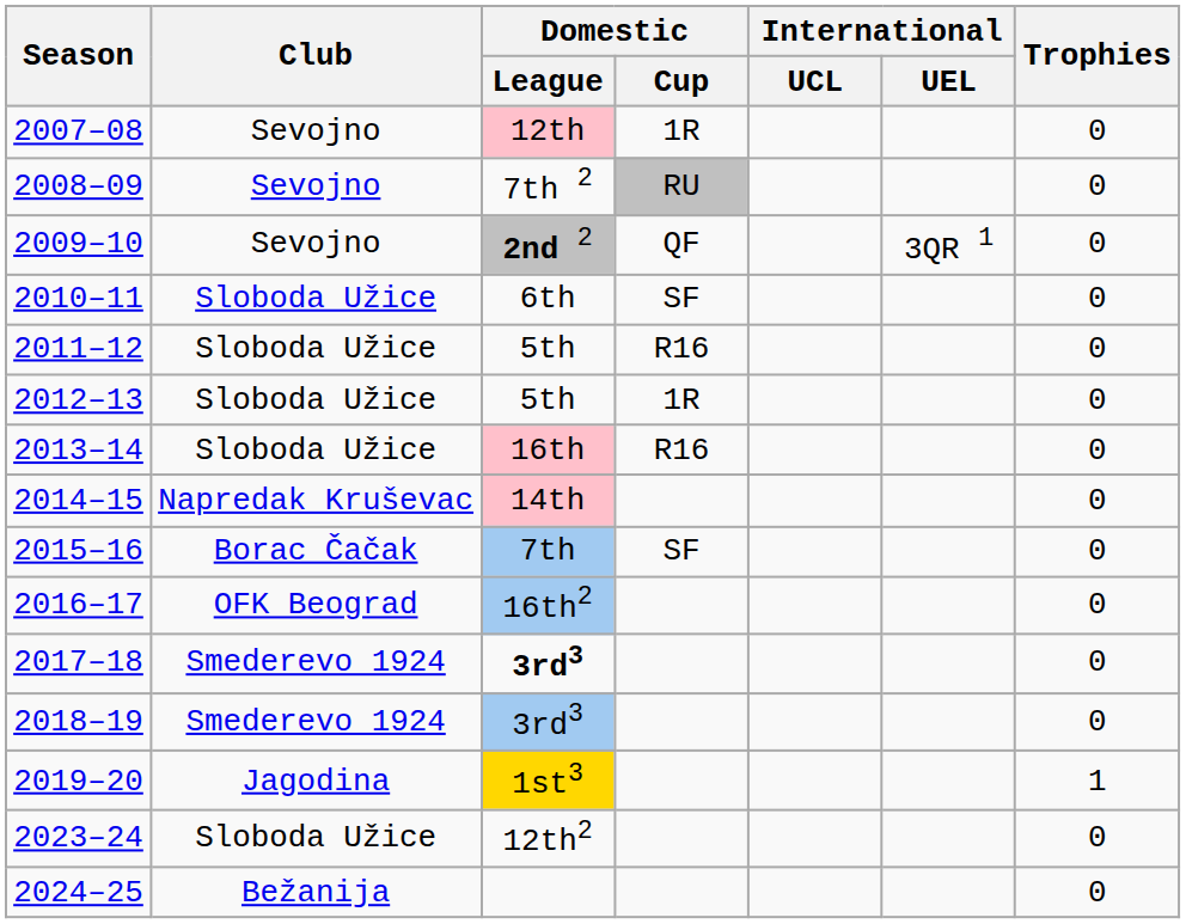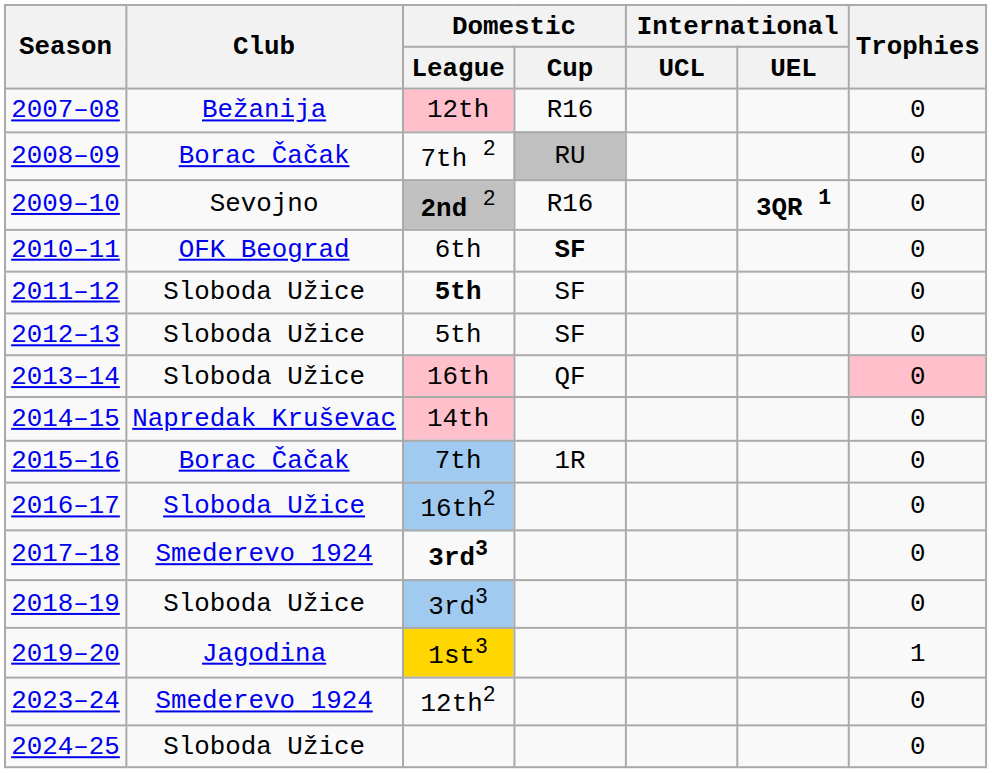 <table class="wikitable" style="text-align:center">
 <tr style="background:#f0f6ff;">
 <th rowspan=2>Season</th>
 <th rowspan=2>Club</th>
 <th colspan=2>Domestic</th>
 <th colspan=2>International</th>
 <th rowspan=2>Trophies</th>
 </tr>
 <tr>
 <th width="50">League</th>
 <th width="50">Cup</th>
 <th width="50">UCL</th>
 <th width="50">UEL</th>
 </tr>
 <tr>
 <td><a href='#'>2007–08</a></td>
-<td>Sevojno</td>
+<td><a href='#'>Bežanija</a></td>
 <td bgcolor=Pink>12th</td>
-<td>1R</td>
+<td>R16</td>
 <td></td>
 <td></td>
 <td>0</td>
 </tr>
 <tr>
 <td><a href='#'>2008–09</a></td>
-<td><a href='#'>Sevojno</a></td>
+<td><a href='#'>Borac Čačak</a></td>
 <td>7th <sup>2</sup></td>
 <td style="background:silver;">RU</td>
 <td></td>
 <td></td>
 <td>0</td>
 </tr>
 <tr>
 <td><a href='#'>2009–10</a></td>
 <td>Sevojno</td>
 <td bgcolor=silver><strong>2nd</strong> <sup>2</sup></td>
-<td>QF</td>
+<td>R16</td>
 <td></td>
-<td>3QR <sup>1</sup></td>
+<td><strong>3QR <sup>1</sup></strong></td>
 <td>0</td>
 </tr>
 <tr>
 <td><a href='#'>2010–11</a></td>
-<td><a href='#'>Sloboda Užice</a></td>
+<td><a href='#'>OFK Beograd</a></td>
 <td>6th</td>
-<td style="background:bronze;">SF</td>
+<td style="background:bronze;"><strong>SF</strong></td>
 <td></td>
 <td></td>
 <td>0</td>
 </tr>
 <tr>
 <td><a href='#'>2011–12</a></td>
 <td>Sloboda Užice</td>
-<td>5th</td>
-<td>R16</td>
+<td><strong>5th</strong></td>
+<td>SF</td>
 <td></td>
 <td></td>
 <td>0</td>
 </tr>
 <tr>
 <td><a href='#'>2012–13</a></td>
 <td>Sloboda Užice</td>
 <td>5th</td>
-<td>1R</td>
+<td>SF</td>
 <td></td>
 <td></td>
 <td>0</td>
 </tr>
 <tr>
 <td><a href='#'>2013–14</a></td>
 <td>Sloboda Užice</td>
 <td bgcolor=Pink>16th</td>
-<td>R16</td>
+<td>QF</td>
 <td></td>
 <td></td>
-<td>0</td>
+<td style="background: pink;">0</td>
 </tr>
 <tr>
 <td><a href='#'>2014–15</a></td>
 <td><a href='#'>Napredak Kruševac</a></td>
 <td bgcolor=Pink>14th</td>
 <td></td>
 <td></td>
 <td></td>
 <td>0</td>
 </tr>
 <tr>
 <td><a href='#'>2015–16</a></td>
 <td><a href='#'>Borac Čačak</a></td>
 <td bgcolor=#A1CAF1>7th</td>
-<td>SF</td>
+<td>1R</td>
 <td></td>
 <td></td>
 <td>0</td>
 </tr>
 <tr>
 <td><a href='#'>2016–17</a></td>
-<td><a href='#'>OFK Beograd</a></td>
+<td><a href='#'>Sloboda Užice</a></td>
 <td bgcolor=#A1CAF1>16th<sup>2</sup></td>
 <td></td>
 <td></td>
 <td></td>
 <td>0</td>
 </tr>
 <tr>
 <td><a href='#'>2017–18</a></td>
 <td><a href='#'>Smederevo 1924</a></td>
 <td><strong>3rd<sup>3</sup></strong></td>
 <td></td>
 <td></td>
 <td></td>
 <td>0</td>
 </tr>
 <tr>
 <td><a href='#'>2018–19</a></td>
-<td><a href='#'>Smederevo 1924</a></td>
+<td>Sloboda Užice</td>
 <td bgcolor=#A1CAF1>3rd<sup>3</sup></td>
 <td></td>
 <td></td>
 <td></td>
 <td>0</td>
 </tr>
 <tr>
 <td><a href='#'>2019–20</a></td>
 <td><a href='#'>Jagodina</a></td>
 <td bgcolor=gold>1st<sup>3</sup></td>
 <td></td>
 <td></td>
 <td></td>
 <td>1</td>
 </tr>
 <tr>
 <td><a href='#'>2023–24</a></td>
-<td>Sloboda Užice</td>
+<td><a href='#'>Smederevo 1924</a></td>
 <td>12th<sup>2</sup></td>
 <td></td>
 <td></td>
 <td></td>
 <td>0</td>
 </tr>
 <tr>
 <td><a href='#'>2024–25</a></td>
-<td><a href='#'>Bežanija</a></td>
+<td>Sloboda Užice</td>
 <td></td>
 <td></td>
 <td></td>
 <td></td>
 <td>0</td>
 </tr>
 </table>
